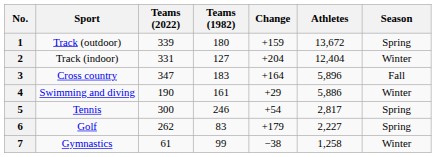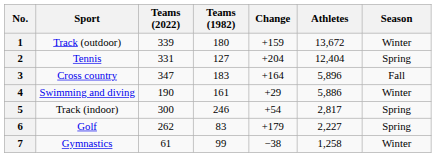 <table class="wikitable sortable" style="text-align: center">
 <tr>
 <th width=40>No.</th>
 <th width=145>Sport</th>
 <th width=75>Teams (2022)</th>
 <th width=75>Teams (1982)</th>
 <th width=65>Change</th>
 <th width=90>Athletes</th>
 <th width=95>Season</th>
 </tr>
 <tr>
 <th>1</th>
 <td><a href='#'>Track</a> (outdoor)</td>
 <td>339</td>
 <td>180</td>
 <td>+159</td>
 <td>13,672</td>
-<td>Spring</td>
+<td>Winter</td>
 </tr>
 <tr>
 <th>2</th>
-<td>Track (indoor)</td>
+<td><a href='#'>Tennis</a></td>
 <td>331</td>
 <td>127</td>
 <td>+204</td>
 <td>12,404</td>
-<td>Winter</td>
+<td>Spring</td>
 </tr>
 <tr>
 <th>3</th>
 <td><a href='#'>Cross country</a></td>
 <td>347</td>
 <td>183</td>
 <td>+164</td>
 <td>5,896</td>
 <td>Fall</td>
 </tr>
 <tr>
 <th>4</th>
 <td><a href='#'>Swimming and diving</a></td>
 <td>190</td>
 <td>161</td>
 <td>+29</td>
 <td>5,886</td>
 <td>Winter</td>
 </tr>
 <tr>
 <th>5</th>
-<td><a href='#'>Tennis</a></td>
+<td>Track (indoor)</td>
 <td>300</td>
 <td>246</td>
 <td>+54</td>
 <td>2,817</td>
 <td>Spring</td>
 </tr>
 <tr>
 <th>6</th>
 <td><a href='#'>Golf</a></td>
 <td>262</td>
 <td>83</td>
 <td>+179</td>
 <td>2,227</td>
 <td>Spring</td>
 </tr>
 <tr>
 <th>7</th>
 <td><a href='#'>Gymnastics</a></td>
 <td>61</td>
 <td>99</td>
 <td>−38</td>
 <td>1,258</td>
 <td>Winter</td>
 </tr>
 </table>
